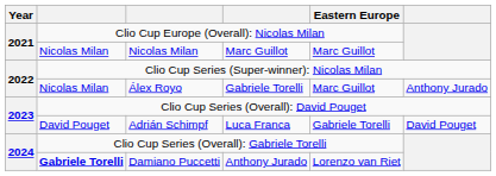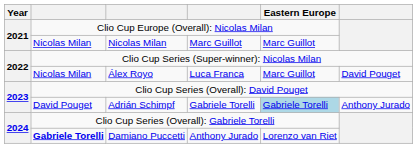 <table class="wikitable" style="font-size:85%">
 <tr>
 <th>Year</th>
 <th></th>
 <th></th>
 <th></th>
 <th>Eastern Europe</th>
 <th></th>
 </tr>
 <tr>
 <th rowspan=2>2021</th>
 <td colspan=4 align=center>Clio Cup Europe (Overall):  <a href='#'>Nicolas Milan</a></td>
 <th rowspan=2></th>
 </tr>
 <tr>
 <td> <a href='#'>Nicolas Milan</a></td>
 <td> <a href='#'>Nicolas Milan</a></td>
 <td> <a href='#'>Marc Guillot</a></td>
 <td> <a href='#'>Marc Guillot</a></td>
 </tr>
 <tr>
 <th rowspan=2>2022</th>
 <td colspan=5 align=center>Clio Cup Series (Super-winner):  <a href='#'>Nicolas Milan</a></td>
 </tr>
 <tr>
 <td> <a href='#'>Nicolas Milan</a></td>
 <td> <a href='#'>Álex Royo</a></td>
-<td> <a href='#'>Gabriele Torelli</a></td>
+<td> <a href='#'>Luca Franca</a></td>
 <td> <a href='#'>Marc Guillot</a></td>
-<td> <a href='#'>Anthony Jurado</a></td>
+<td> <a href='#'>David Pouget</a></td>
 </tr>
 <tr>
 <th rowspan=2><a href='#'>2023</a></th>
 <td colspan=5 align=center>Clio Cup Series (Overall):  <a href='#'>David Pouget</a></td>
 </tr>
 <tr>
 <td> <a href='#'>David Pouget</a></td>
 <td> <a href='#'>Adrián Schimpf</a></td>
-<td> <a href='#'>Luca Franca</a></td>
 <td> <a href='#'>Gabriele Torelli</a></td>
-<td> <a href='#'>David Pouget</a></td>
+<td style="background: lightblue;"> <a href='#'>Gabriele Torelli</a></td>
+<td> <a href='#'>Anthony Jurado</a></td>
 </tr>
 <tr>
 <th rowspan=2><a href='#'>2024</a></th>
 <td colspan=4 align=center>Clio Cup Series (Overall):  <a href='#'>Gabriele Torelli</a></td>
 <th rowspan=2></th>
 </tr>
 <tr>
 <td><strong> <a href='#'>Gabriele Torelli</a></strong></td>
 <td> <a href='#'>Damiano Puccetti</a></td>
 <td> <a href='#'>Anthony Jurado</a></td>
 <td> <a href='#'>Lorenzo van Riet</a></td>
 </tr>
 </table>
